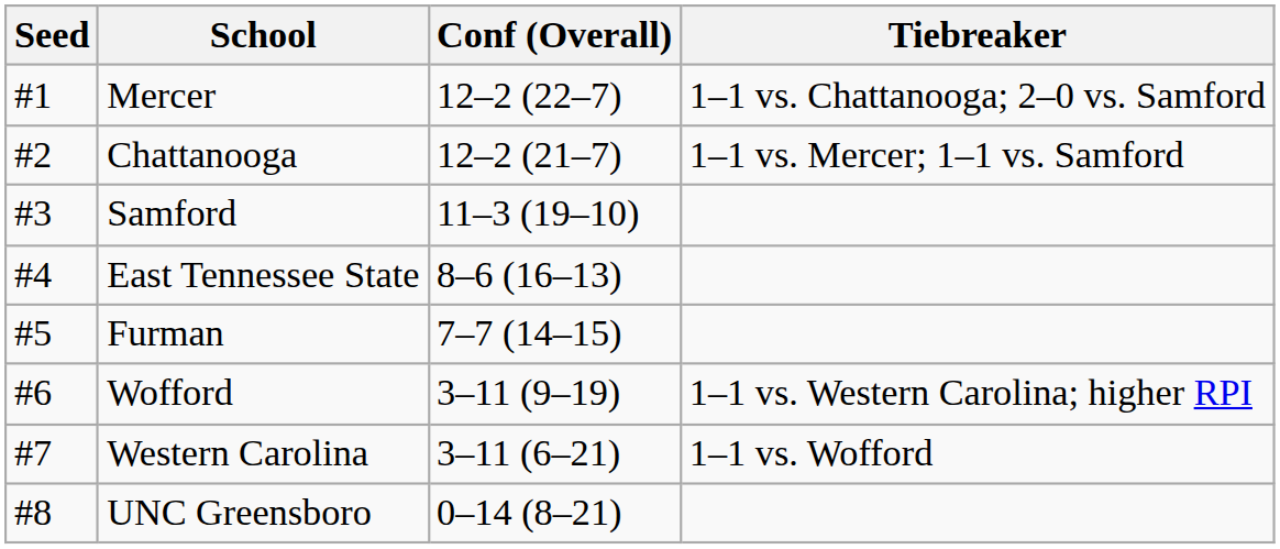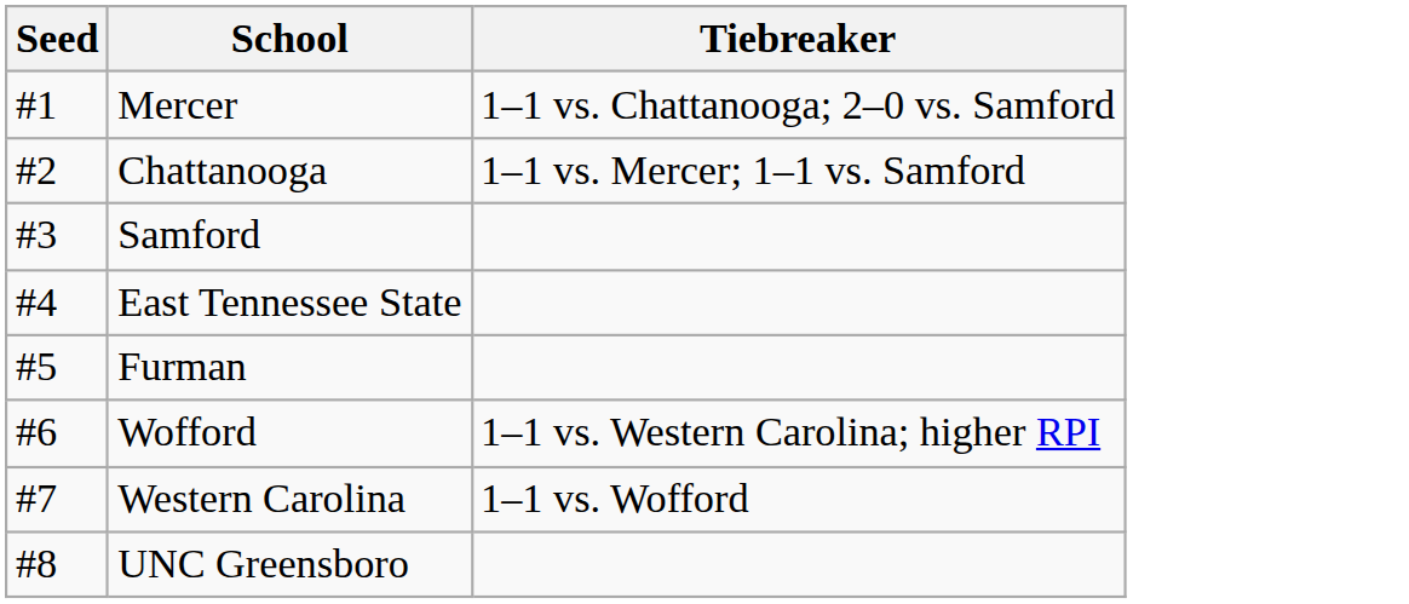 <table class="wikitable">
 <tr>
 <th>Seed</th>
 <th>School</th>
-<th>Conf (Overall)</th>
 <th>Tiebreaker</th>
 </tr>
 <tr>
 <td>#1</td>
 <td>Mercer</td>
-<td>12–2 (22–7)</td>
 <td>1–1 vs. Chattanooga; 2–0 vs. Samford</td>
 </tr>
 <tr>
 <td>#2</td>
 <td>Chattanooga</td>
-<td>12–2 (21–7)</td>
 <td>1–1 vs. Mercer; 1–1 vs. Samford</td>
 </tr>
 <tr>
 <td>#3</td>
 <td>Samford</td>
-<td>11–3 (19–10)</td>
 <td></td>
 </tr>
 <tr>
 <td>#4</td>
 <td>East Tennessee State</td>
-<td>8–6 (16–13)</td>
 <td></td>
 </tr>
 <tr>
 <td>#5</td>
 <td>Furman</td>
-<td>7–7 (14–15)</td>
 <td></td>
 </tr>
 <tr>
 <td>#6</td>
 <td>Wofford</td>
-<td>3–11 (9–19)</td>
 <td>1–1 vs. Western Carolina; higher <a href='#'>RPI</a></td>
 </tr>
 <tr>
 <td>#7</td>
 <td>Western Carolina</td>
-<td>3–11 (6–21)</td>
 <td>1–1 vs. Wofford</td>
 </tr>
 <tr>
 <td>#8</td>
 <td>UNC Greensboro</td>
-<td>0–14 (8–21)</td>
 <td></td>
 </tr>
 </table>
